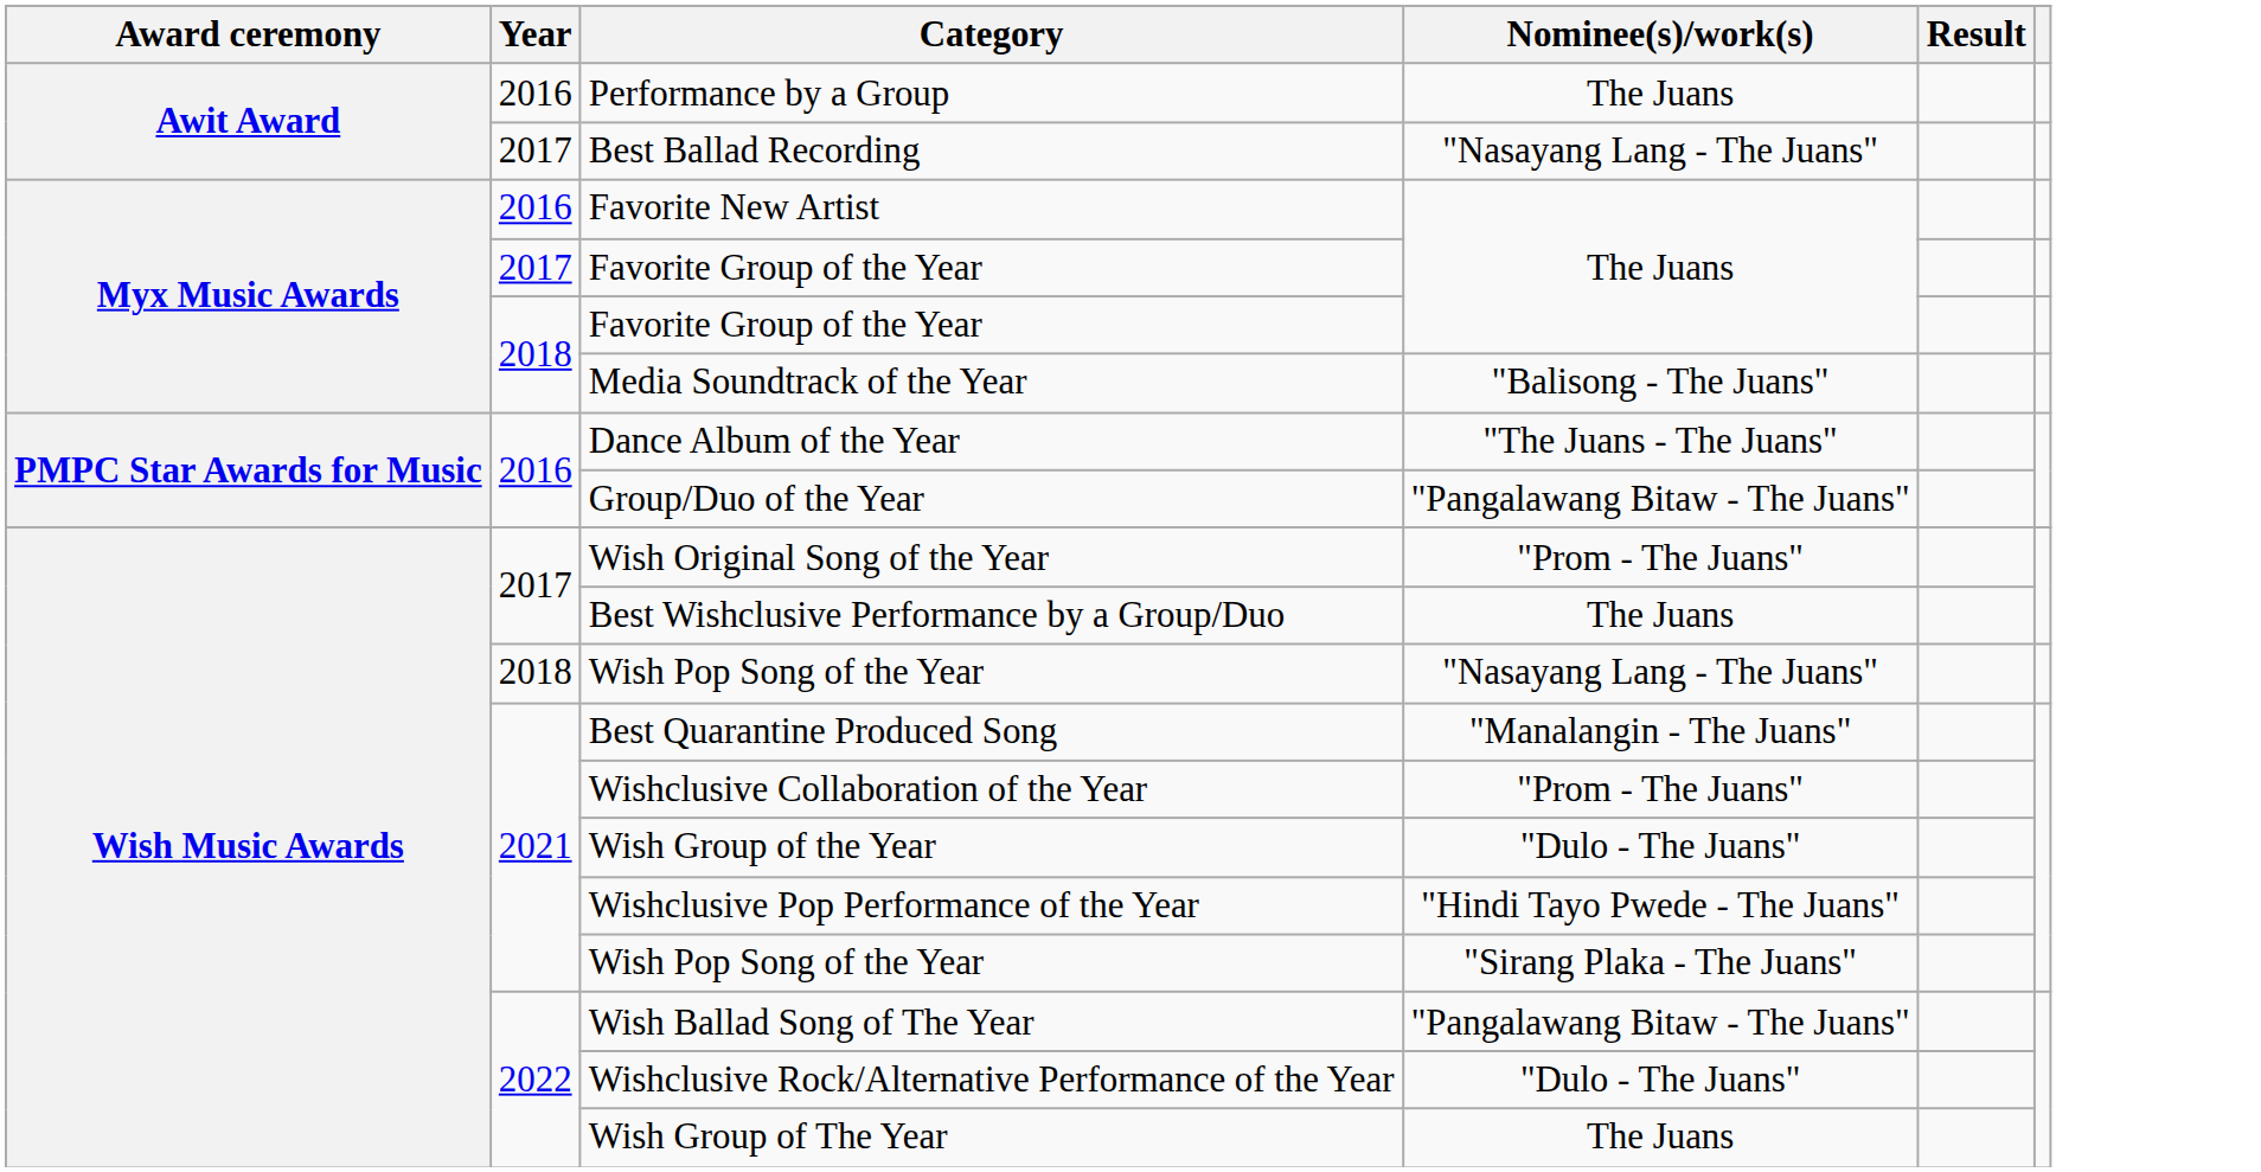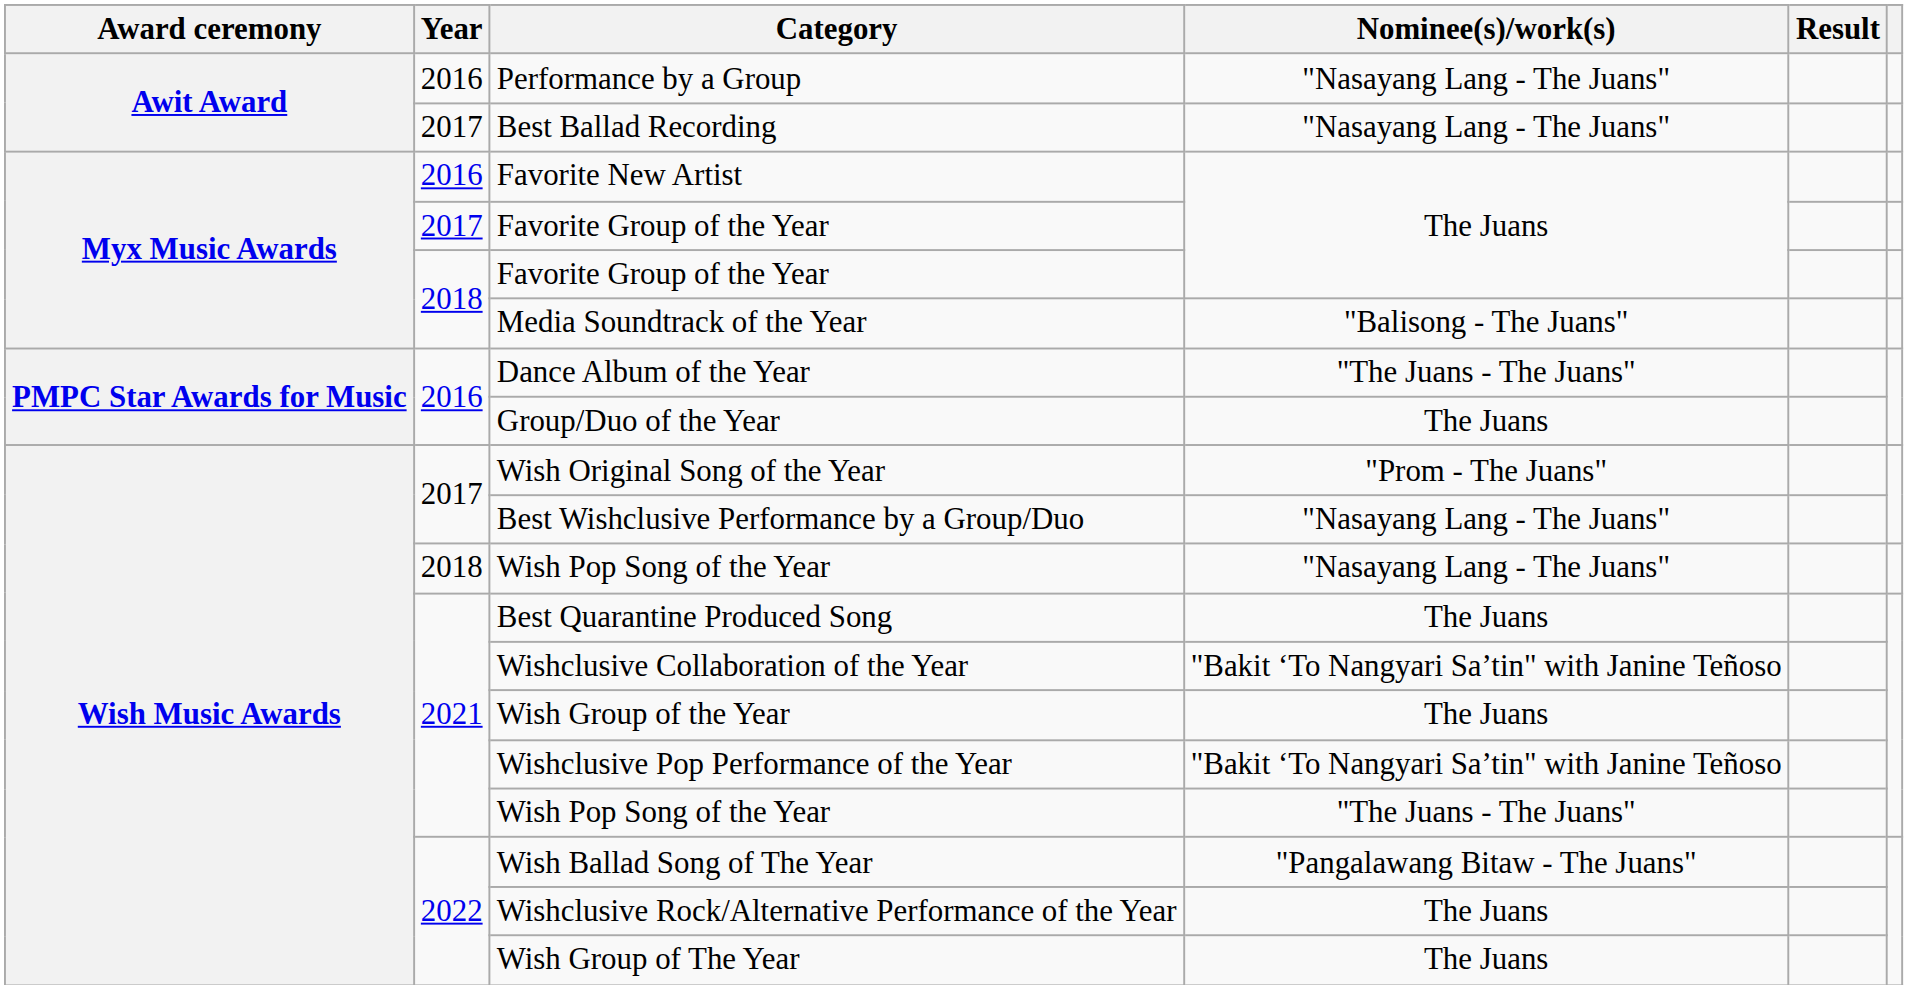 <table class="wikitable sortable">
 <tr>
 <th>Award ceremony</th>
 <th>Year</th>
 <th>Category</th>
 <th>Nominee(s)/work(s)</th>
 <th>Result</th>
 <th></th>
 </tr>
 <tr>
 <th rowspan="2"><a href='#'>Awit Award</a></th>
 <td>2016</td>
 <td>Performance by a Group</td>
-<td align=center>The Juans</td>
+<td align=center>"Nasayang Lang - The Juans"</td>
 <td></td>
 <td></td>
 </tr>
 <tr>
 <td>2017</td>
 <td>Best Ballad Recording</td>
 <td align=center>"Nasayang Lang - The Juans"</td>
 <td></td>
 <td></td>
 </tr>
 <tr>
 <th rowspan="4"><a href='#'>Myx Music Awards</a></th>
 <td><a href='#'>2016</a></td>
 <td>Favorite New Artist</td>
 <td align=center rowspan="3">The Juans</td>
 <td></td>
 <td></td>
 </tr>
 <tr>
 <td><a href='#'>2017</a></td>
 <td>Favorite Group of the Year</td>
 <td></td>
 <td></td>
 </tr>
 <tr>
 <td rowspan="2"><a href='#'>2018</a></td>
 <td>Favorite Group of the Year</td>
 <td></td>
 <td></td>
 </tr>
 <tr>
 <td>Media Soundtrack of the Year</td>
 <td align=center>"Balisong - The Juans"</td>
 <td></td>
 <td></td>
 </tr>
 <tr>
 <th rowspan="2"><a href='#'>PMPC Star Awards for Music</a></th>
 <td rowspan="2"><a href='#'>2016</a></td>
 <td>Dance Album of the Year</td>
 <td align=center>"The Juans - The Juans"</td>
 <td></td>
 <td rowspan="2"></td>
 </tr>
 <tr>
 <td>Group/Duo of the Year</td>
-<td align=center>"Pangalawang Bitaw - The Juans"</td>
+<td align=center>The Juans</td>
 <td></td>
 </tr>
 <tr>
 <th rowspan="11"><a href='#'>Wish Music Awards</a></th>
 <td rowspan="2">2017</td>
 <td>Wish Original Song of the Year</td>
 <td align=center>"Prom - The Juans"</td>
 <td></td>
 <td rowspan="2"></td>
 </tr>
 <tr>
 <td>Best Wishclusive Performance by a Group/Duo</td>
-<td align=center>The Juans</td>
+<td align=center>"Nasayang Lang - The Juans"</td>
 <td></td>
 </tr>
 <tr>
 <td>2018</td>
 <td>Wish Pop Song of the Year</td>
 <td align=center>"Nasayang Lang - The Juans"</td>
 <td></td>
 <td></td>
 </tr>
 <tr>
 <td rowspan="5"><a href='#'>2021</a></td>
 <td>Best Quarantine Produced Song</td>
-<td align=center>"Manalangin - The Juans"</td>
+<td align=center>The Juans</td>
 <td></td>
 <td rowspan="5"></td>
 </tr>
 <tr>
 <td>Wishclusive Collaboration of the Year</td>
-<td align=center>"Prom - The Juans"</td>
+<td align=center>"Bakit ‘To Nangyari Sa’tin" with Janine Teñoso</td>
 <td></td>
 </tr>
 <tr>
 <td>Wish Group of the Year</td>
-<td align=center>"Dulo - The Juans"</td>
+<td align=center>The Juans</td>
 <td></td>
 </tr>
 <tr>
 <td>Wishclusive Pop Performance of the Year</td>
-<td align=center>"Hindi Tayo Pwede - The Juans"</td>
+<td align=center>"Bakit ‘To Nangyari Sa’tin" with Janine Teñoso</td>
 <td></td>
 </tr>
 <tr>
 <td>Wish Pop Song of the Year</td>
-<td align=center>"Sirang Plaka - The Juans"</td>
+<td align=center>"The Juans - The Juans"</td>
 <td></td>
 </tr>
 <tr>
 <td rowspan="5"><a href='#'>2022</a></td>
 <td>Wish Ballad Song of The Year</td>
 <td align=center>"Pangalawang Bitaw - The Juans"</td>
 <td></td>
 <td rowspan="6"></td>
 </tr>
 <tr>
 <td>Wishclusive Rock/Alternative Performance of the Year</td>
-<td align=center>"Dulo - The Juans"</td>
+<td align=center>The Juans</td>
 <td></td>
 </tr>
 <tr>
 <td>Wish Group of The Year</td>
 <td align=center>The Juans</td>
 <td></td>
 </tr>
 </table>
